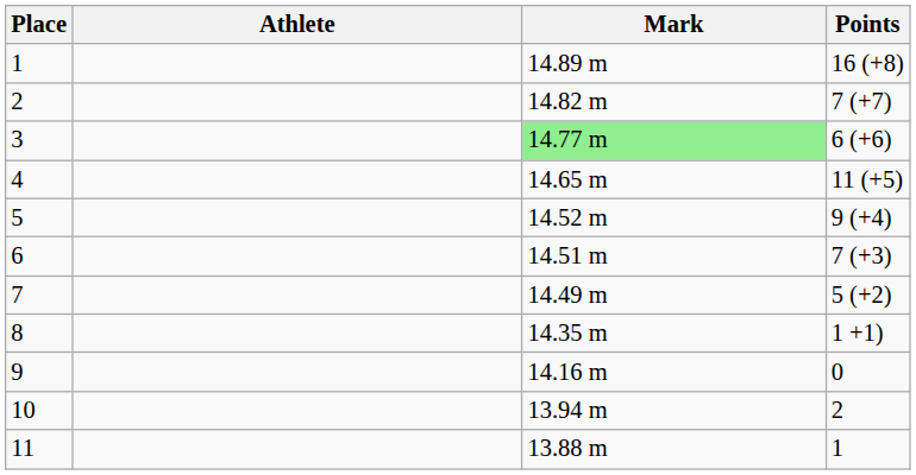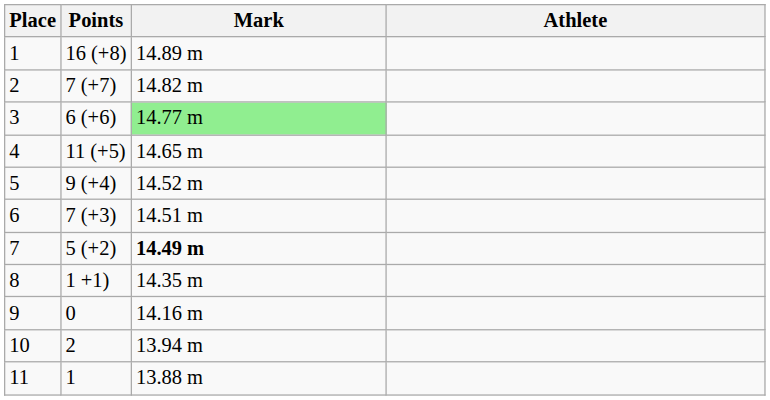 <table class="wikitable sortable">
 <tr>
 <th>Place</th>
+<th>Points</th>
+<th style="width:12em">Mark</th>
 <th style="width:18em">Athlete</th>
-<th style="width:12em">Mark</th>
-<th>Points</th>
 </tr>
 <tr>
 <td>1</td>
+<td>16 (+8)</td>
+<td>14.89 m </td>
 <td></td>
-<td>14.89 m </td>
-<td>16 (+8)</td>
 </tr>
 <tr>
 <td>2</td>
+<td>7 (+7)</td>
+<td>14.82 m </td>
 <td></td>
-<td>14.82 m </td>
-<td>7 (+7)</td>
 </tr>
 <tr>
 <td>3</td>
+<td>6 (+6)</td>
+<td style="background: lightgreen;">14.77 m  </td>
 <td></td>
-<td style="background: lightgreen;">14.77 m  </td>
-<td>6 (+6)</td>
 </tr>
 <tr>
 <td>4</td>
+<td>11 (+5)</td>
+<td>14.65 m </td>
 <td></td>
-<td>14.65 m </td>
-<td>11 (+5)</td>
 </tr>
 <tr>
 <td>5</td>
+<td>9 (+4)</td>
+<td>14.52 m </td>
 <td></td>
-<td>14.52 m </td>
-<td>9 (+4)</td>
 </tr>
 <tr>
 <td>6</td>
+<td>7 (+3)</td>
+<td>14.51 m </td>
 <td></td>
-<td>14.51 m </td>
-<td>7 (+3)</td>
 </tr>
 <tr>
 <td>7</td>
+<td>5 (+2)</td>
+<td><strong>14.49 m </strong></td>
 <td></td>
-<td>14.49 m </td>
-<td>5 (+2)</td>
 </tr>
 <tr>
 <td>8</td>
+<td>1 +1)</td>
+<td>14.35 m </td>
 <td></td>
-<td>14.35 m </td>
-<td>1 +1)</td>
 </tr>
 <tr>
 <td>9</td>
+<td>0</td>
+<td>14.16 m </td>
 <td></td>
-<td>14.16 m </td>
-<td>0</td>
 </tr>
 <tr>
 <td>10</td>
+<td>2</td>
+<td>13.94 m </td>
 <td></td>
-<td>13.94 m </td>
-<td>2</td>
 </tr>
 <tr>
 <td>11</td>
+<td>1</td>
+<td>13.88 m </td>
 <td></td>
-<td>13.88 m </td>
-<td>1</td>
 </tr>
 </table>
